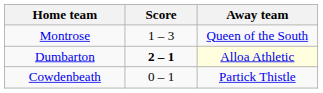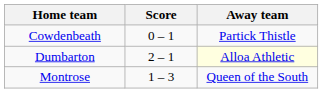 <table class="wikitable" style="text-align: center">
 <tr>
 <th width=140>Home team</th>
 <th width=80>Score</th>
 <th width=140>Away team</th>
 </tr>
 <tr>
+<td><a href='#'>Cowdenbeath</a></td>
+<td>0 – 1</td>
+<td><a href='#'>Partick Thistle</a></td>
+</tr>
+<tr>
+<td><a href='#'>Dumbarton</a></td>
+<td>2 – 1</td>
+<td style="background: lightyellow;"><a href='#'>Alloa Athletic</a></td>
+</tr>
+<tr>
 <td><a href='#'>Montrose</a></td>
 <td>1 – 3</td>
 <td><a href='#'>Queen of the South</a></td>
 </tr>
-<tr>
-<td><a href='#'>Dumbarton</a></td>
-<td><strong>2 – 1</strong></td>
-<td style="background: lightyellow;"><a href='#'>Alloa Athletic</a></td>
-</tr>
-<tr>
-<td><a href='#'>Cowdenbeath</a></td>
-<td>0 – 1</td>
-<td><a href='#'>Partick Thistle</a></td>
-</tr>
 </table>
